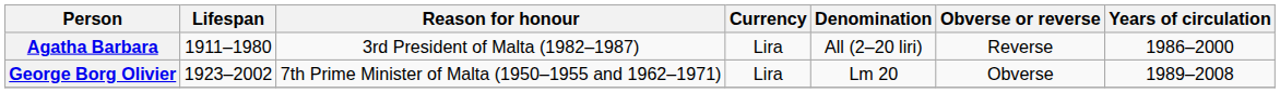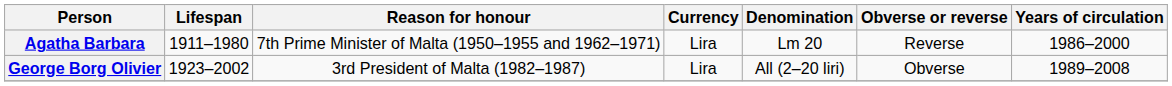 <table class="wikitable" style="font-size:95%; text-align:center;">
 <tr>
 <th>Person</th>
 <th>Lifespan</th>
 <th>Reason for honour</th>
 <th>Currency</th>
 <th>Denomination</th>
 <th>Obverse or reverse</th>
 <th>Years of circulation</th>
 </tr>
 <tr>
 <th><a href='#'>Agatha Barbara</a></th>
 <td>1911–1980</td>
-<td>3rd President of Malta (1982–1987)</td>
+<td>7th Prime Minister of Malta (1950–1955 and 1962–1971)</td>
 <td>Lira</td>
-<td>All (2–20 liri)</td>
+<td>Lm 20</td>
 <td>Reverse</td>
 <td>1986–2000</td>
 </tr>
 <tr>
 <th><a href='#'>George Borg Olivier</a></th>
 <td>1923–2002</td>
-<td>7th Prime Minister of Malta (1950–1955 and 1962–1971)</td>
+<td>3rd President of Malta (1982–1987)</td>
 <td>Lira</td>
-<td>Lm 20</td>
+<td>All (2–20 liri)</td>
 <td>Obverse</td>
 <td>1989–2008</td>
 </tr>
 <tr>
 </tr>
 </table>
